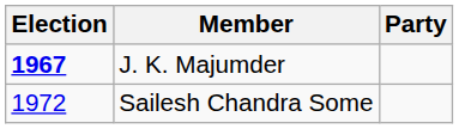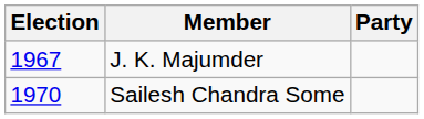 <table class="wikitable sortable">
 <tr>
 <th>Election</th>
 <th>Member</th>
 <th colspan=2>Party</th>
 </tr>
 <tr>
-<td><strong><a href='#'>1967</a></strong></td>
+<td><a href='#'>1967</a></td>
 <td>J. K. Majumder</td>
 <td></td>
 </tr>
 <tr>
-<td><a href='#'>1972</a></td>
+<td><a href='#'>1970</a></td>
 <td>Sailesh Chandra Some</td>
 </tr>
 </table>
